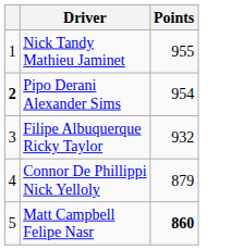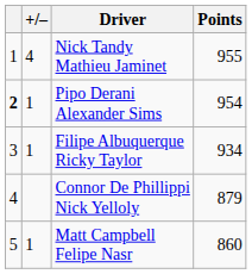 <table class="wikitable" style="font-size: 95%;">
 <tr>
 <th scope="col"></th>
+<th scope="col">+/–</th>
 <th scope="col">Driver</th>
 <th scope="col">Points</th>
 </tr>
 <tr>
 <td align=center>1</td>
+<td align="left"> 4</td>
 <td> <a href='#'>Nick Tandy</a><br> <a href='#'>Mathieu Jaminet</a></td>
 <td align=right>955</td>
 </tr>
 <tr>
 <td align=center><strong>2</strong></td>
+<td align="left"> 1</td>
 <td> <a href='#'>Pipo Derani</a><br> <a href='#'>Alexander Sims</a></td>
 <td align=right>954</td>
 </tr>
 <tr>
 <td align=center>3</td>
+<td align="left"> 1</td>
 <td> <a href='#'>Filipe Albuquerque</a><br> <a href='#'>Ricky Taylor</a></td>
-<td align=right>932</td>
+<td align=right>934</td>
 </tr>
 <tr>
 <td align=center>4</td>
+<td align="left"></td>
 <td> <a href='#'>Connor De Phillippi</a><br> <a href='#'>Nick Yelloly</a></td>
 <td align=right>879</td>
 </tr>
 <tr>
 <td align=center>5</td>
+<td align="left"> 1</td>
 <td> <a href='#'>Matt Campbell</a><br> <a href='#'>Felipe Nasr</a></td>
-<td align=right><strong>860</strong></td>
+<td align=right>860</td>
 </tr>
 </table>
